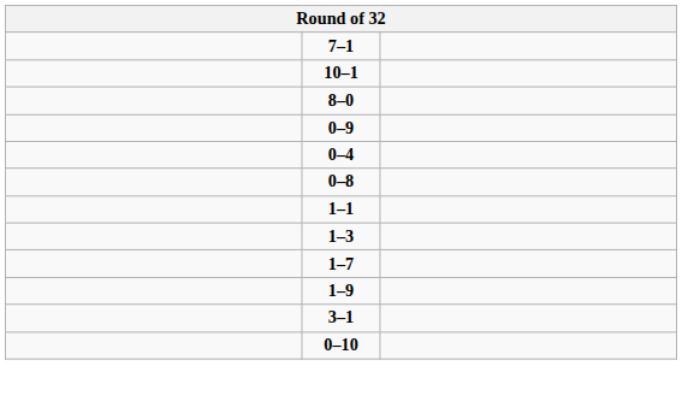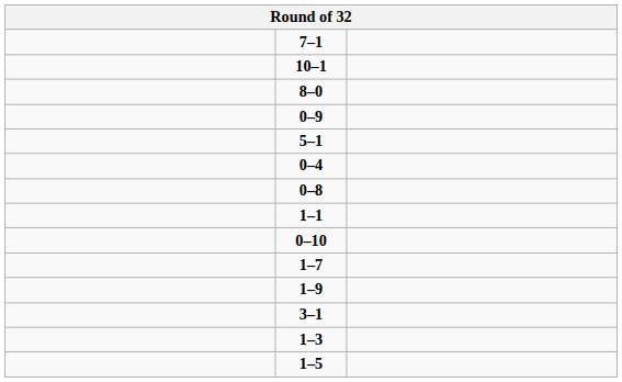 <table class="wikitable" style="text-align: center;">
 <tr>
 <th colspan=3>Round of 32</th>
 </tr>
 <tr>
 <td align=left width="270"><strong></strong></td>
 <td align=center width="65"><strong>7–1</strong></td>
 <td align=left width="270"></td>
 </tr>
 <tr>
 <td align=left><strong></strong></td>
 <td align=center><strong>10–1</strong></td>
 <td align=left></td>
 </tr>
 <tr>
 <td align=left><strong></strong></td>
 <td align=center><strong>8–0</strong></td>
 <td align=left></td>
 </tr>
 <tr>
 <td align=left></td>
 <td align=center><strong>0–9</strong></td>
 <td align=left><strong></strong></td>
 </tr>
 <tr>
+<td align=left><strong></strong></td>
+<td align=center><strong>5–1</strong></td>
+<td align=left></td>
+</tr>
+<tr>
 <td align=left></td>
 <td align=center><strong>0–4</strong></td>
 <td align=left><strong></strong></td>
 </tr>
 <tr>
 <td align=left></td>
 <td align=center><strong>0–8</strong></td>
 <td align=left><strong></strong></td>
 </tr>
 <tr>
 <td align=left></td>
 <td align=center><strong>1–1</strong></td>
 <td align=left><strong></strong></td>
 </tr>
 <tr>
 <td align=left></td>
-<td align=center><strong>1–3</strong></td>
+<td align=center><strong>0–10</strong></td>
 <td align=left><strong></strong></td>
 </tr>
 <tr>
 <td align=left></td>
 <td align=center><strong>1–7</strong></td>
 <td align=left><strong></strong></td>
 </tr>
 <tr>
 <td align=left></td>
 <td align=center><strong>1–9</strong></td>
 <td align=left><strong></strong></td>
 </tr>
 <tr>
 <td align=left><strong></strong></td>
 <td align=center><strong>3–1</strong></td>
 <td align=left></td>
 </tr>
 <tr>
 <td align=left></td>
-<td align=center><strong>0–10</strong></td>
+<td align=center><strong>1–3</strong></td>
+<td align=left><strong></strong></td>
+</tr>
+<tr>
+<td align=left></td>
+<td align=center><strong>1–5</strong></td>
 <td align=left><strong></strong></td>
 </tr>
 </table>
